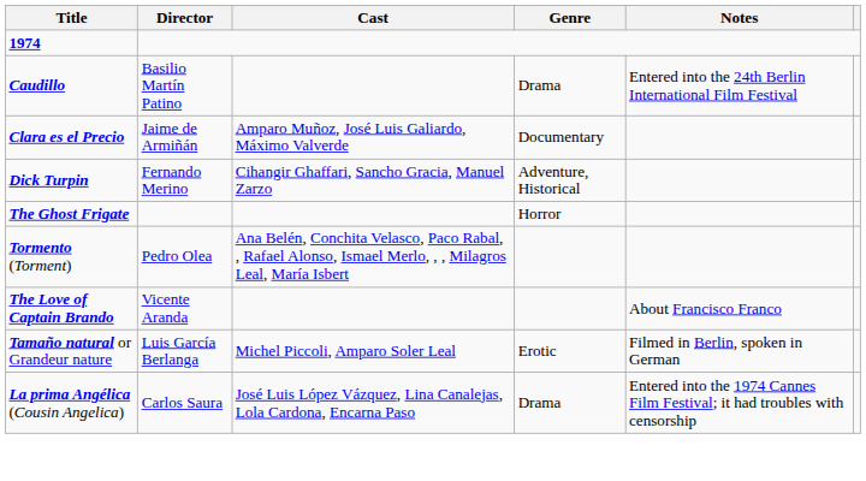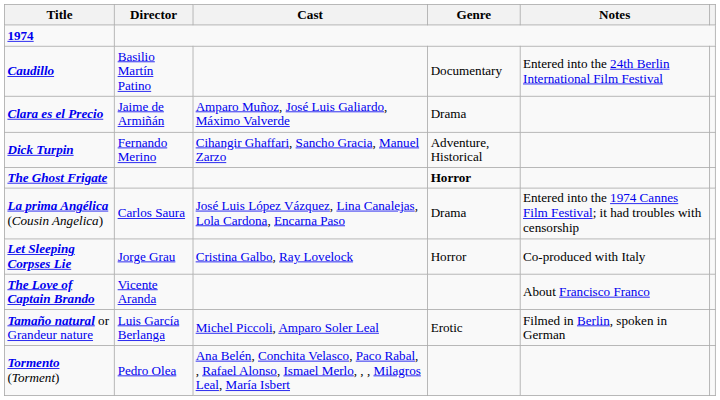 <table class="wikitable">
 <tr>
 <th>Title</th>
 <th>Director</th>
 <th>Cast</th>
 <th>Genre</th>
 <th>Notes</th>
 <th></th>
 </tr>
 <tr>
 <td><strong><a href='#'>1974</a></strong></td>
 </tr>
 <tr>
 <td><strong><em><a href='#'>Caudillo</a></em></strong></td>
 <td><a href='#'>Basilio Martín Patino</a></td>
 <td></td>
-<td>Drama</td>
+<td>Documentary</td>
 <td>Entered into the <a href='#'>24th Berlin International Film Festival</a></td>
 <td></td>
 </tr>
 <tr>
 <td><strong><em><a href='#'>Clara es el Precio</a></em></strong></td>
 <td><a href='#'>Jaime de Armiñán</a></td>
 <td><a href='#'>Amparo Muñoz</a>, <a href='#'>José Luis Galiardo</a>, <a href='#'>Máximo Valverde</a></td>
-<td>Documentary</td>
+<td>Drama</td>
 <td></td>
 <td></td>
 </tr>
 <tr>
 <td><strong><em><a href='#'>Dick Turpin</a></em></strong></td>
 <td><a href='#'>Fernando Merino</a></td>
 <td><a href='#'>Cihangir Ghaffari</a>, <a href='#'>Sancho Gracia</a>, <a href='#'>Manuel Zarzo</a></td>
 <td>Adventure, Historical</td>
 <td></td>
 <td></td>
 </tr>
 <tr>
 <td><strong><em><a href='#'>The Ghost Frigate</a></em></strong></td>
 <td></td>
 <td></td>
-<td>Horror</td>
+<td><strong>Horror</strong></td>
 <td></td>
 <td></td>
 </tr>
 <tr>
-<td><strong><em><a href='#'>Tormento</a></em></strong> (<em>Torment</em>)</td>
-<td><a href='#'>Pedro Olea</a></td>
-<td><a href='#'>Ana Belén</a>, <a href='#'>Conchita Velasco</a>, <a href='#'>Paco Rabal</a>, , <a href='#'>Rafael Alonso</a>, <a href='#'>Ismael Merlo</a>, , , <a href='#'>Milagros Leal</a>, <a href='#'>María Isbert</a></td>
+<td><strong><em><a href='#'>La prima Angélica</a></em></strong> (<em>Cousin Angelica</em>)</td>
+<td><a href='#'>Carlos Saura</a></td>
+<td><a href='#'>José Luis López Vázquez</a>, <a href='#'>Lina Canalejas</a>, <a href='#'>Lola Cardona</a>, <a href='#'>Encarna Paso</a></td>
+<td>Drama</td>
+<td>Entered into the <a href='#'>1974 Cannes Film Festival</a>; it had troubles with censorship</td>
 <td></td>
+</tr>
+<tr>
+<td><strong><em><a href='#'>Let Sleeping Corpses Lie</a></em></strong></td>
+<td><a href='#'>Jorge Grau</a></td>
+<td><a href='#'>Cristina Galbo</a>, <a href='#'>Ray Lovelock</a></td>
+<td>Horror</td>
+<td>Co-produced with Italy</td>
 <td></td>
-<td><br></td>
 </tr>
 <tr>
 <td><strong><em><a href='#'>The Love of Captain Brando</a></em></strong></td>
 <td><a href='#'>Vicente Aranda</a></td>
 <td></td>
 <td></td>
 <td>About <a href='#'>Francisco Franco</a></td>
 <td></td>
 </tr>
 <tr>
 <td><strong><em><a href='#'>Tamaño natural</a></em></strong> or <a href='#'>Grandeur nature</a></td>
 <td><a href='#'>Luis García Berlanga</a></td>
 <td><a href='#'>Michel Piccoli</a>, <a href='#'>Amparo Soler Leal</a></td>
 <td>Erotic</td>
 <td>Filmed in <a href='#'>Berlin</a>, spoken in German</td>
 <td></td>
 </tr>
 <tr>
-<td><strong><em><a href='#'>La prima Angélica</a></em></strong> (<em>Cousin Angelica</em>)</td>
-<td><a href='#'>Carlos Saura</a></td>
-<td><a href='#'>José Luis López Vázquez</a>, <a href='#'>Lina Canalejas</a>, <a href='#'>Lola Cardona</a>, <a href='#'>Encarna Paso</a></td>
-<td>Drama</td>
-<td>Entered into the <a href='#'>1974 Cannes Film Festival</a>; it had troubles with censorship</td>
+<td><strong><em><a href='#'>Tormento</a></em></strong> (<em>Torment</em>)</td>
+<td><a href='#'>Pedro Olea</a></td>
+<td><a href='#'>Ana Belén</a>, <a href='#'>Conchita Velasco</a>, <a href='#'>Paco Rabal</a>, , <a href='#'>Rafael Alonso</a>, <a href='#'>Ismael Merlo</a>, , , <a href='#'>Milagros Leal</a>, <a href='#'>María Isbert</a></td>
 <td></td>
+<td></td>
+<td><br></td>
 </tr>
 </table>
